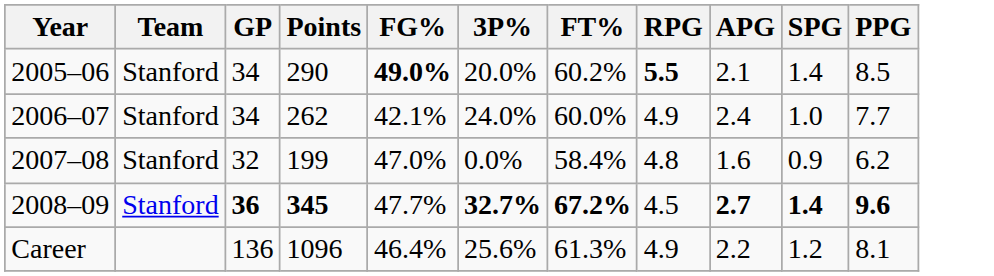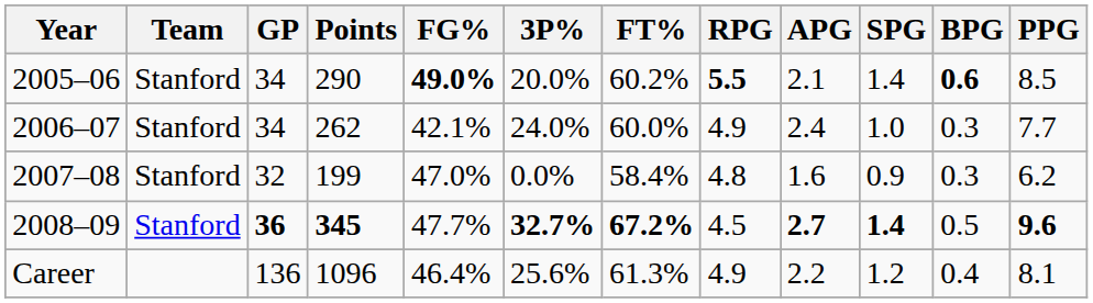 <table class="wikitable">
 <tr>
 <th>Year</th>
 <th>Team</th>
 <th>GP</th>
 <th>Points</th>
 <th>FG%</th>
 <th>3P%</th>
 <th>FT%</th>
 <th>RPG</th>
 <th>APG</th>
 <th>SPG</th>
+<th>BPG</th>
 <th>PPG</th>
 </tr>
 <tr>
 <td>2005–06</td>
 <td>Stanford</td>
 <td>34</td>
 <td>290</td>
 <td><strong>49.0%</strong></td>
 <td>20.0%</td>
 <td>60.2%</td>
 <td><strong>5.5</strong></td>
 <td>2.1</td>
 <td>1.4</td>
+<td><strong>0.6</strong></td>
 <td>8.5</td>
 </tr>
 <tr>
 <td>2006–07</td>
 <td>Stanford</td>
 <td>34</td>
 <td>262</td>
 <td>42.1%</td>
 <td>24.0%</td>
 <td>60.0%</td>
 <td>4.9</td>
 <td>2.4</td>
 <td>1.0</td>
+<td>0.3</td>
 <td>7.7</td>
 </tr>
 <tr>
 <td>2007–08</td>
 <td>Stanford</td>
 <td>32</td>
 <td>199</td>
 <td>47.0%</td>
 <td>0.0%</td>
 <td>58.4%</td>
 <td>4.8</td>
 <td>1.6</td>
 <td>0.9</td>
+<td>0.3</td>
 <td>6.2</td>
 </tr>
 <tr>
 <td>2008–09</td>
 <td><a href='#'>Stanford</a></td>
 <td><strong>36</strong></td>
 <td><strong>345</strong></td>
 <td>47.7%</td>
 <td><strong>32.7%</strong></td>
 <td><strong>67.2%</strong></td>
 <td>4.5</td>
 <td><strong>2.7</strong></td>
 <td><strong>1.4</strong></td>
+<td>0.5</td>
 <td><strong>9.6</strong></td>
 </tr>
 <tr>
 <td>Career</td>
 <td></td>
 <td>136</td>
 <td>1096</td>
 <td>46.4%</td>
 <td>25.6%</td>
 <td>61.3%</td>
 <td>4.9</td>
 <td>2.2</td>
 <td>1.2</td>
+<td>0.4</td>
 <td>8.1</td>
 </tr>
 </table>
